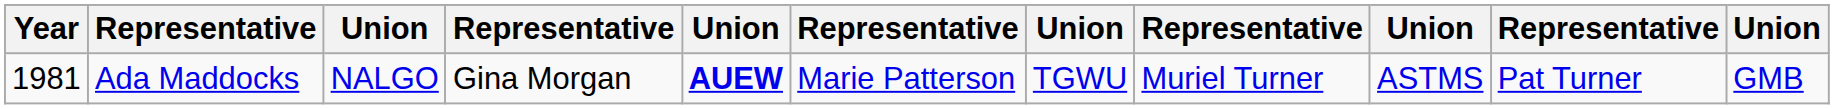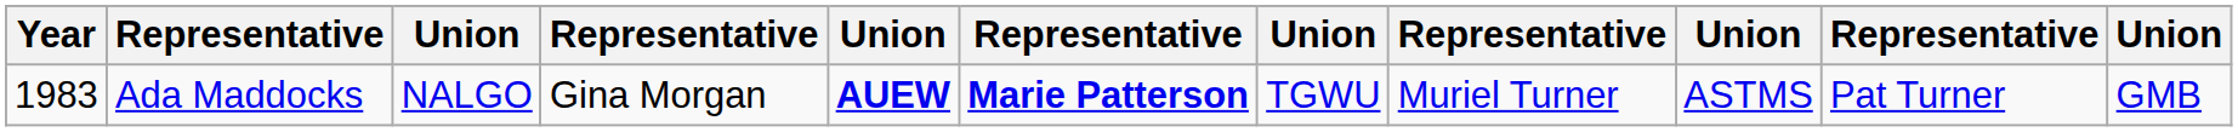 <table class="wikitable">
 <tr>
 <th>Year</th>
 <th>Representative</th>
 <th>Union</th>
 <th>Representative</th>
 <th>Union</th>
 <th>Representative</th>
 <th>Union</th>
 <th>Representative</th>
 <th>Union</th>
 <th>Representative</th>
 <th>Union</th>
 </tr>
 <tr>
-<td>1981</td>
+<td>1983</td>
 <td><a href='#'>Ada Maddocks</a></td>
 <td><a href='#'>NALGO</a></td>
 <td>Gina Morgan</td>
 <td><strong><a href='#'>AUEW</a></strong></td>
-<td><a href='#'>Marie Patterson</a></td>
+<td><strong><a href='#'>Marie Patterson</a></strong></td>
 <td><a href='#'>TGWU</a></td>
 <td><a href='#'>Muriel Turner</a></td>
 <td><a href='#'>ASTMS</a></td>
 <td><a href='#'>Pat Turner</a></td>
 <td><a href='#'>GMB</a></td>
 </tr>
 </table>
